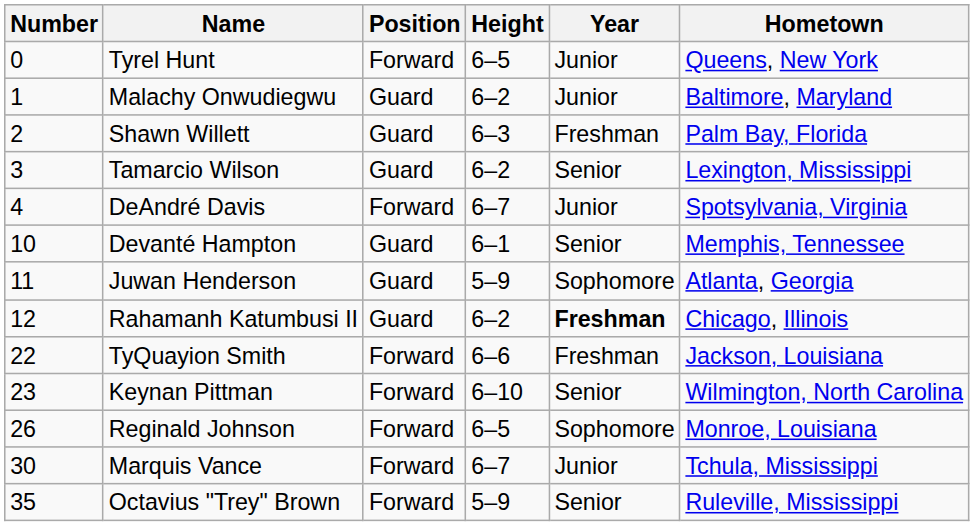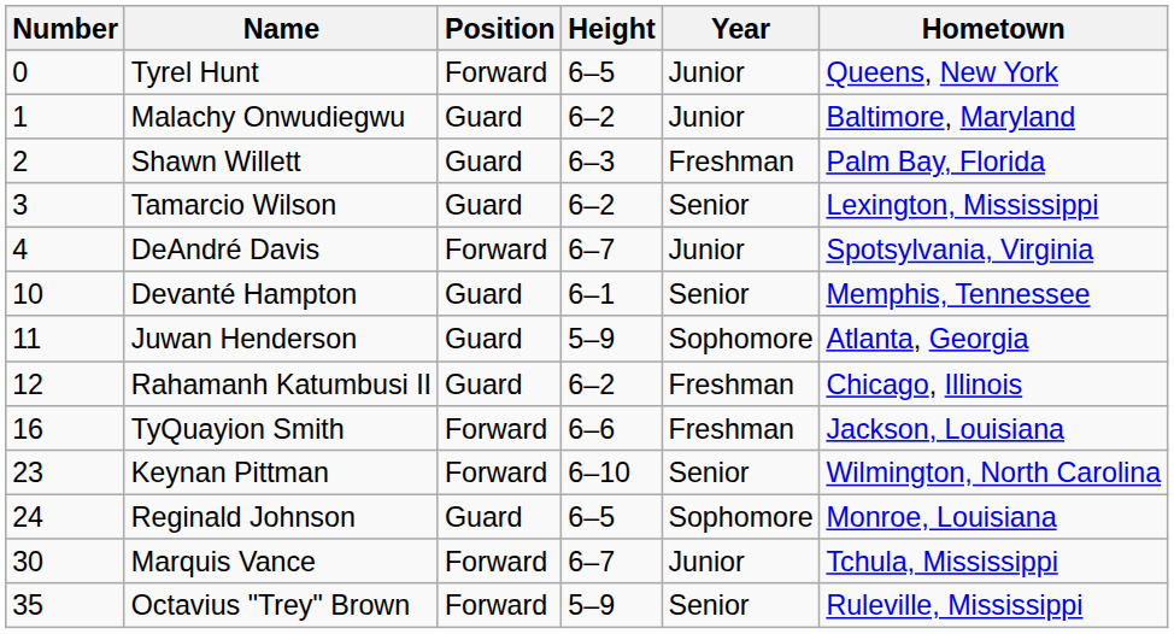 <table class="wikitable sortable" style="font-size: 95%;">
 <tr>
 <th>Number</th>
 <th>Name</th>
 <th>Position</th>
 <th>Height</th>
 <th>Year</th>
 <th>Hometown</th>
 </tr>
 <tr>
 <td>0</td>
 <td>Tyrel Hunt</td>
 <td>Forward</td>
 <td>6–5</td>
 <td>Junior</td>
 <td><a href='#'>Queens</a>, <a href='#'>New York</a></td>
 </tr>
 <tr>
 <td>1</td>
 <td>Malachy Onwudiegwu</td>
 <td>Guard</td>
 <td>6–2</td>
 <td>Junior</td>
 <td><a href='#'>Baltimore</a>, <a href='#'>Maryland</a></td>
 </tr>
 <tr>
 <td>2</td>
 <td>Shawn Willett</td>
 <td>Guard</td>
 <td>6–3</td>
 <td>Freshman</td>
 <td><a href='#'>Palm Bay, Florida</a></td>
 </tr>
 <tr>
 <td>3</td>
 <td>Tamarcio Wilson</td>
 <td>Guard</td>
 <td>6–2</td>
 <td>Senior</td>
 <td><a href='#'>Lexington, Mississippi</a></td>
 </tr>
 <tr>
 <td>4</td>
 <td>DeAndré Davis</td>
 <td>Forward</td>
 <td>6–7</td>
 <td>Junior</td>
 <td><a href='#'>Spotsylvania, Virginia</a></td>
 </tr>
 <tr>
 <td>10</td>
 <td>Devanté Hampton</td>
 <td>Guard</td>
 <td>6–1</td>
 <td>Senior</td>
 <td><a href='#'>Memphis, Tennessee</a></td>
 </tr>
 <tr>
 <td>11</td>
 <td>Juwan Henderson</td>
 <td>Guard</td>
 <td>5–9</td>
 <td>Sophomore</td>
 <td><a href='#'>Atlanta</a>, <a href='#'>Georgia</a></td>
 </tr>
 <tr>
 <td>12</td>
 <td>Rahamanh Katumbusi II</td>
 <td>Guard</td>
 <td>6–2</td>
-<td><strong>Freshman</strong></td>
+<td>Freshman</td>
 <td><a href='#'>Chicago</a>, <a href='#'>Illinois</a></td>
 </tr>
 <tr>
-<td>22</td>
+<td>16</td>
 <td>TyQuayion Smith</td>
 <td>Forward</td>
 <td>6–6</td>
 <td>Freshman</td>
 <td><a href='#'>Jackson, Louisiana</a></td>
 </tr>
 <tr>
 <td>23</td>
 <td>Keynan Pittman</td>
 <td>Forward</td>
 <td>6–10</td>
 <td>Senior</td>
 <td><a href='#'>Wilmington, North Carolina</a></td>
 </tr>
 <tr>
-<td>26</td>
+<td>24</td>
 <td>Reginald Johnson</td>
-<td>Forward</td>
+<td>Guard</td>
 <td>6–5</td>
 <td>Sophomore</td>
 <td><a href='#'>Monroe, Louisiana</a></td>
 </tr>
 <tr>
 <td>30</td>
 <td>Marquis Vance</td>
 <td>Forward</td>
 <td>6–7</td>
 <td>Junior</td>
 <td><a href='#'>Tchula, Mississippi</a></td>
 </tr>
 <tr>
 <td>35</td>
 <td>Octavius "Trey" Brown</td>
 <td>Forward</td>
 <td>5–9</td>
 <td>Senior</td>
 <td><a href='#'>Ruleville, Mississippi</a></td>
 </tr>
 </table>
